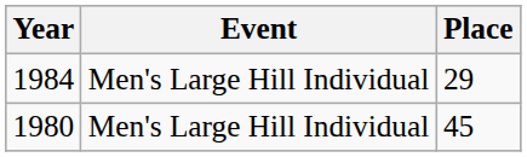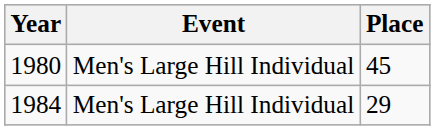 <table class="wikitable sortable">
 <tr>
 <th>Year</th>
 <th>Event</th>
 <th>Place</th>
 </tr>
 <tr>
+<td>1980</td>
+<td>Men's Large Hill Individual</td>
+<td>45</td>
+</tr>
+<tr>
 <td>1984</td>
 <td>Men's Large Hill Individual</td>
 <td>29</td>
 </tr>
-<tr>
-<td>1980</td>
-<td>Men's Large Hill Individual</td>
-<td>45</td>
-</tr>
 </table>
